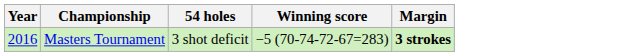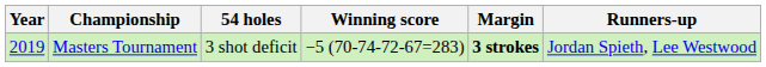 <table class="wikitable">
 <tr>
 <th>Year</th>
 <th>Championship</th>
 <th>54 holes</th>
 <th>Winning score</th>
 <th>Margin</th>
+<th>Runners-up</th>
 </tr>
 <tr style="background:#d0f0c0;">
-<td><a href='#'>2016</a></td>
+<td><a href='#'>2019</a></td>
 <td><a href='#'>Masters Tournament</a></td>
 <td>3 shot deficit</td>
 <td>−5 (70-74-72-67=283)</td>
 <td><strong>3 strokes</strong></td>
+<td> <a href='#'>Jordan Spieth</a>,  <a href='#'>Lee Westwood</a></td>
 </tr>
 </table>
